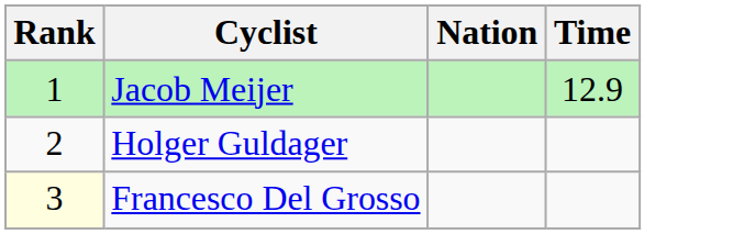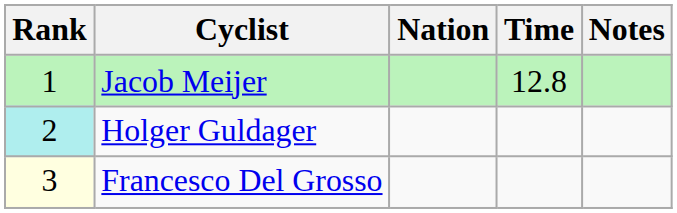 <table class="wikitable sortable" style="text-align:center">
 <tr>
 <th>Rank</th>
 <th>Cyclist</th>
 <th>Nation</th>
 <th>Time</th>
+<th>Notes</th>
 </tr>
 <tr bgcolor=bbf3bb>
 <td>1</td>
 <td align=left><a href='#'>Jacob Meijer</a></td>
 <td align=left></td>
-<td>12.9</td>
+<td>12.8</td>
+<td></td>
 </tr>
 <tr>
-<td>2</td>
+<td style="background: paleturquoise;">2</td>
 <td align=left><a href='#'>Holger Guldager</a></td>
 <td align=left></td>
+<td></td>
 <td></td>
 </tr>
 <tr>
 <td style="background: lightyellow;">3</td>
 <td align=left><a href='#'>Francesco Del Grosso</a></td>
 <td align=left></td>
 <td></td>
+<td></td>
 </tr>
 </table>
